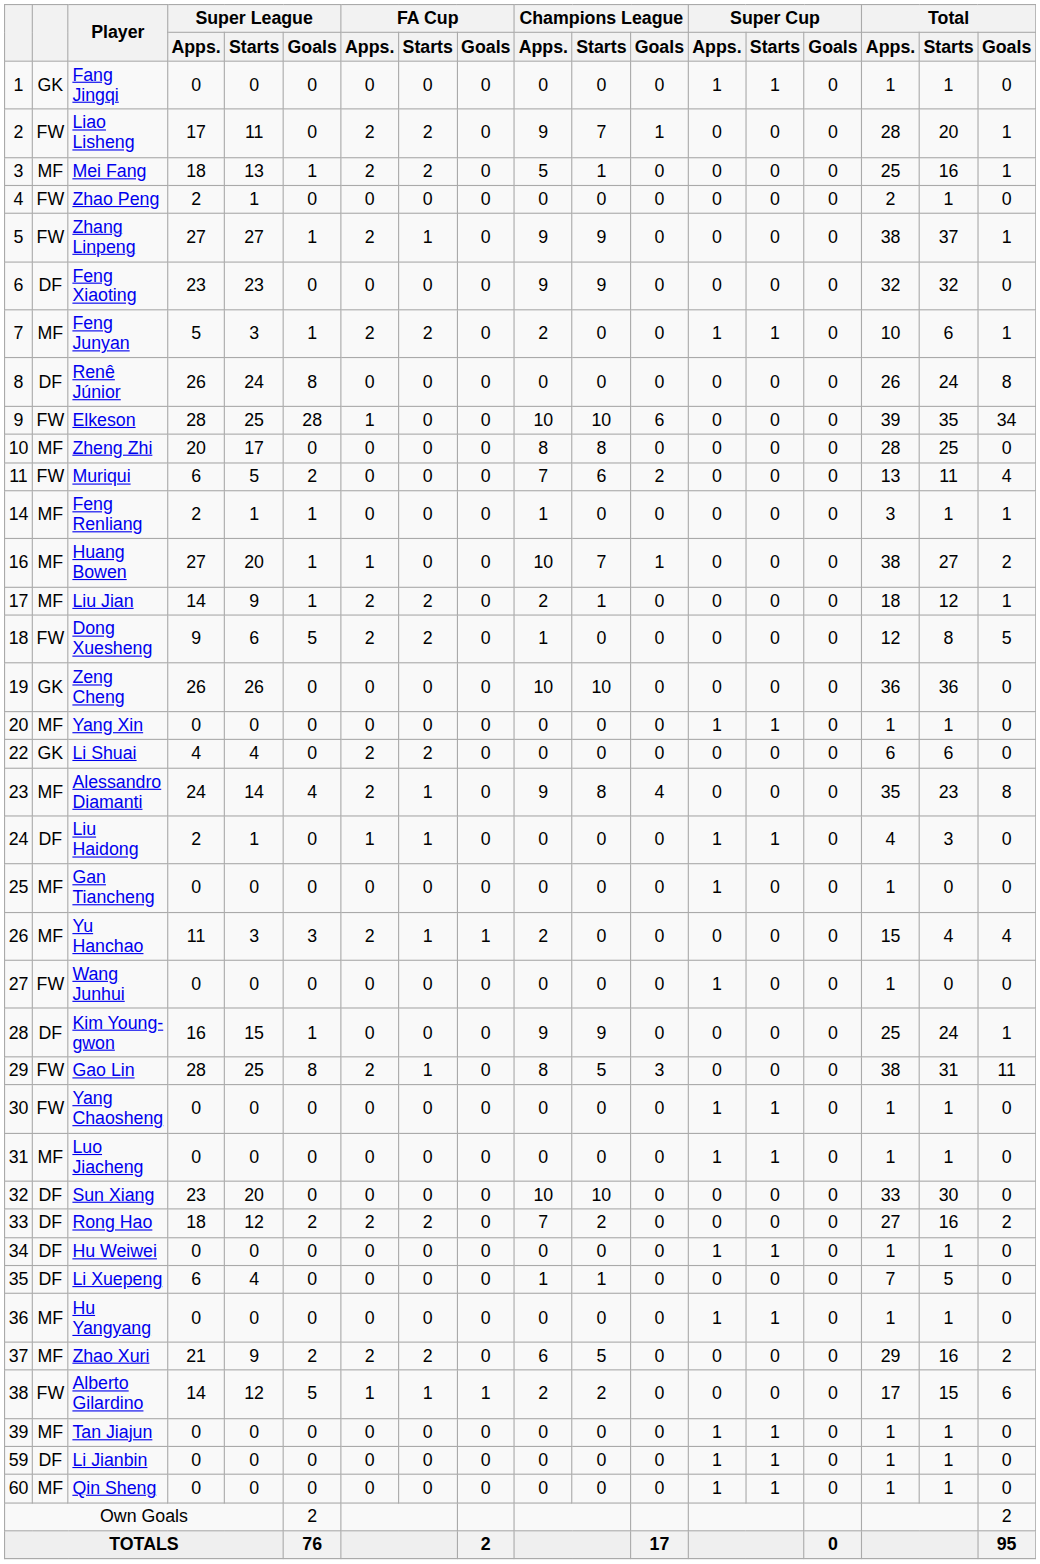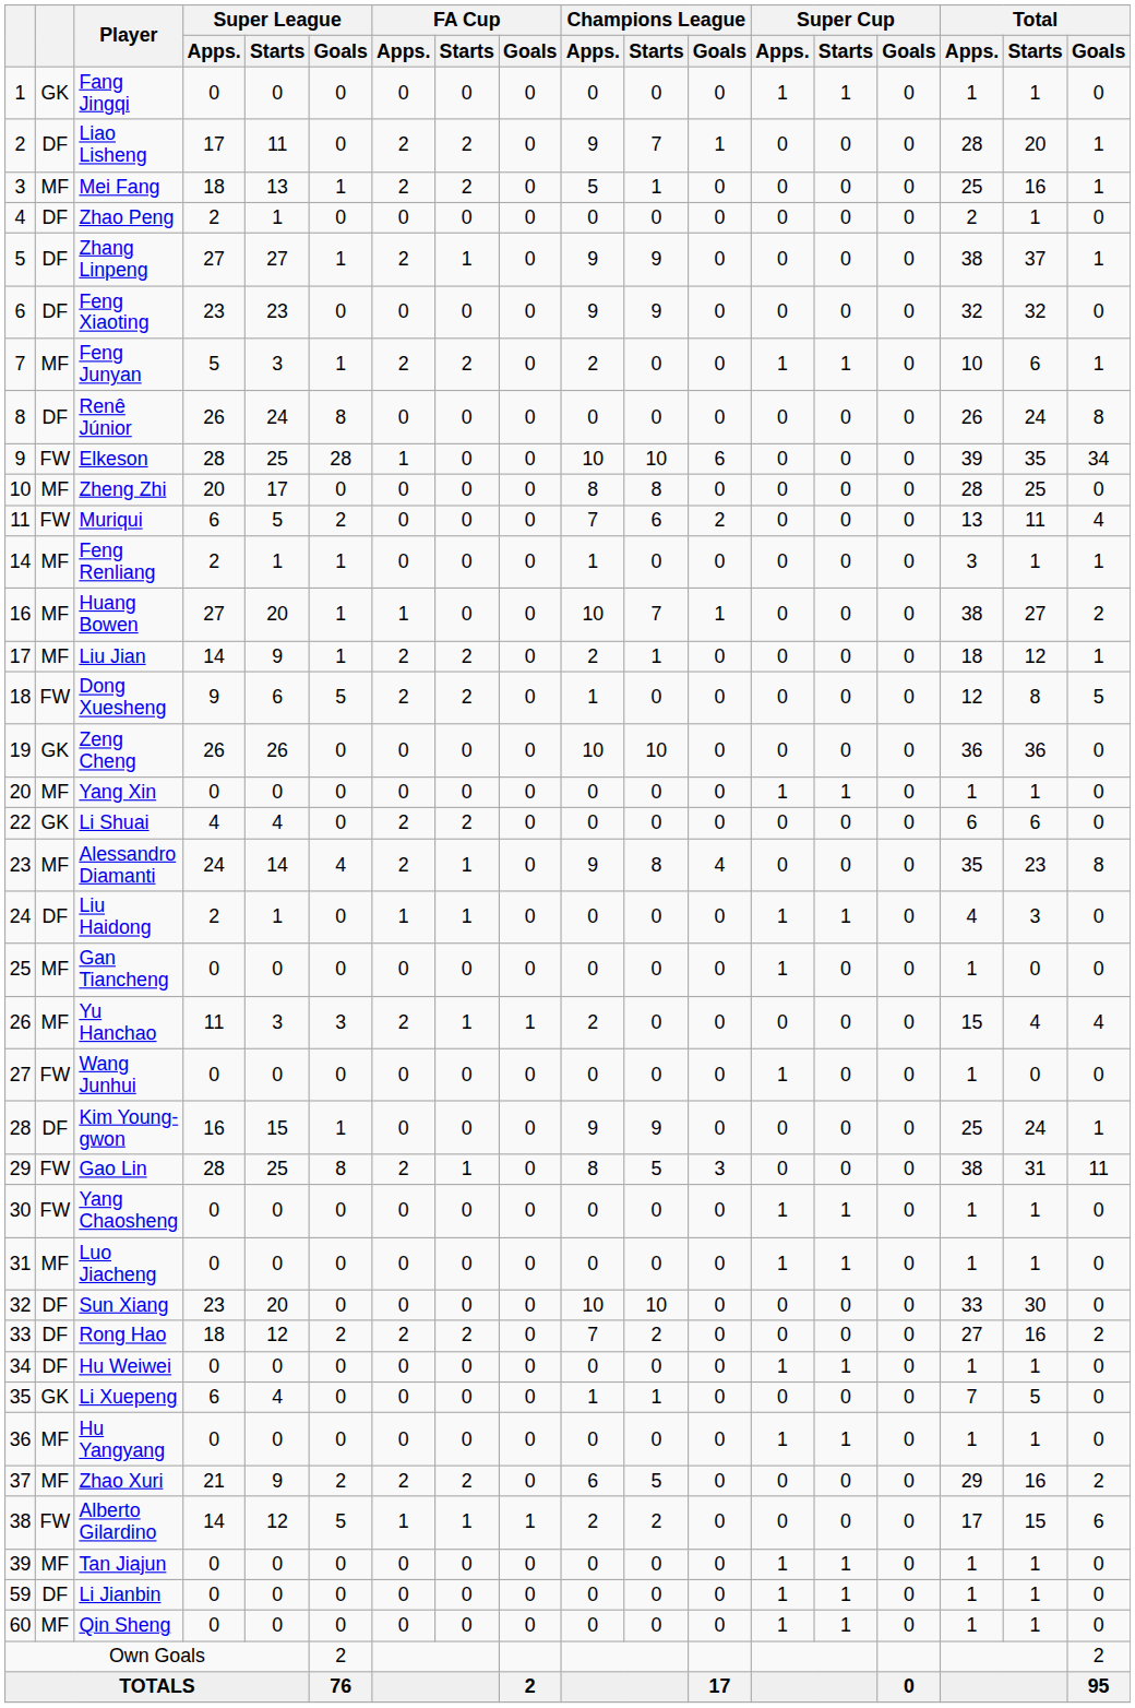 <table class="wikitable" style="text-align:center" width=90%>
 <tr>
 <th rowspan=2></th>
 <th rowspan=2></th>
 <th rowspan=2 width="200">Player</th>
 <th colspan=3 width="150">Super League</th>
 <th colspan=3 width="105">FA Cup</th>
 <th colspan=3 width="105">Champions League</th>
 <th colspan=3 width="105">Super Cup</th>
 <th colspan=3 width="150">Total</th>
 </tr>
 <tr>
 <th>Apps.</th>
 <th>Starts</th>
 <th>Goals</th>
 <th>Apps.</th>
 <th>Starts</th>
 <th>Goals</th>
 <th>Apps.</th>
 <th>Starts</th>
 <th>Goals</th>
 <th>Apps.</th>
 <th>Starts</th>
 <th>Goals</th>
 <th>Apps.</th>
 <th>Starts</th>
 <th>Goals</th>
 </tr>
 <tr>
 <td>1</td>
 <td>GK</td>
 <td align=left> <a href='#'>Fang Jingqi</a></td>
 <td>0</td>
 <td>0</td>
 <td>0</td>
 <td>0</td>
 <td>0</td>
 <td>0</td>
 <td>0</td>
 <td>0</td>
 <td>0</td>
 <td>1</td>
 <td>1</td>
 <td>0</td>
 <td>1</td>
 <td>1</td>
 <td>0</td>
 </tr>
 <tr>
 <td>2</td>
-<td>FW</td>
+<td>DF</td>
 <td align=left> <a href='#'>Liao Lisheng</a></td>
 <td>17</td>
 <td>11</td>
 <td>0</td>
 <td>2</td>
 <td>2</td>
 <td>0</td>
 <td>9</td>
 <td>7</td>
 <td>1</td>
 <td>0</td>
 <td>0</td>
 <td>0</td>
 <td>28</td>
 <td>20</td>
 <td>1</td>
 </tr>
 <tr>
 <td>3</td>
 <td>MF</td>
 <td align=left> <a href='#'>Mei Fang</a></td>
 <td>18</td>
 <td>13</td>
 <td>1</td>
 <td>2</td>
 <td>2</td>
 <td>0</td>
 <td>5</td>
 <td>1</td>
 <td>0</td>
 <td>0</td>
 <td>0</td>
 <td>0</td>
 <td>25</td>
 <td>16</td>
 <td>1</td>
 </tr>
 <tr>
 <td>4</td>
-<td>FW</td>
+<td>DF</td>
 <td align=left> <a href='#'>Zhao Peng</a></td>
 <td>2</td>
 <td>1</td>
 <td>0</td>
 <td>0</td>
 <td>0</td>
 <td>0</td>
 <td>0</td>
 <td>0</td>
 <td>0</td>
 <td>0</td>
 <td>0</td>
 <td>0</td>
 <td>2</td>
 <td>1</td>
 <td>0</td>
 </tr>
 <tr>
 <td>5</td>
-<td>FW</td>
+<td>DF</td>
 <td align=left> <a href='#'>Zhang Linpeng</a></td>
 <td>27</td>
 <td>27</td>
 <td>1</td>
 <td>2</td>
 <td>1</td>
 <td>0</td>
 <td>9</td>
 <td>9</td>
 <td>0</td>
 <td>0</td>
 <td>0</td>
 <td>0</td>
 <td>38</td>
 <td>37</td>
 <td>1</td>
 </tr>
 <tr>
 <td>6</td>
 <td>DF</td>
 <td align=left> <a href='#'>Feng Xiaoting</a></td>
 <td>23</td>
 <td>23</td>
 <td>0</td>
 <td>0</td>
 <td>0</td>
 <td>0</td>
 <td>9</td>
 <td>9</td>
 <td>0</td>
 <td>0</td>
 <td>0</td>
 <td>0</td>
 <td>32</td>
 <td>32</td>
 <td>0</td>
 </tr>
 <tr>
 <td>7</td>
 <td>MF</td>
 <td align=left> <a href='#'>Feng Junyan</a></td>
 <td>5</td>
 <td>3</td>
 <td>1</td>
 <td>2</td>
 <td>2</td>
 <td>0</td>
 <td>2</td>
 <td>0</td>
 <td>0</td>
 <td>1</td>
 <td>1</td>
 <td>0</td>
 <td>10</td>
 <td>6</td>
 <td>1</td>
 </tr>
 <tr>
 <td>8</td>
 <td>DF</td>
 <td align=left> <a href='#'>Renê Júnior</a></td>
 <td>26</td>
 <td>24</td>
 <td>8</td>
 <td>0</td>
 <td>0</td>
 <td>0</td>
 <td>0</td>
 <td>0</td>
 <td>0</td>
 <td>0</td>
 <td>0</td>
 <td>0</td>
 <td>26</td>
 <td>24</td>
 <td>8</td>
 </tr>
 <tr>
 <td>9</td>
 <td>FW</td>
 <td align=left> <a href='#'>Elkeson</a></td>
 <td>28</td>
 <td>25</td>
 <td>28</td>
 <td>1</td>
 <td>0</td>
 <td>0</td>
 <td>10</td>
 <td>10</td>
 <td>6</td>
 <td>0</td>
 <td>0</td>
 <td>0</td>
 <td>39</td>
 <td>35</td>
 <td>34</td>
 </tr>
 <tr>
 <td>10</td>
 <td>MF</td>
 <td align=left> <a href='#'>Zheng Zhi</a></td>
 <td>20</td>
 <td>17</td>
 <td>0</td>
 <td>0</td>
 <td>0</td>
 <td>0</td>
 <td>8</td>
 <td>8</td>
 <td>0</td>
 <td>0</td>
 <td>0</td>
 <td>0</td>
 <td>28</td>
 <td>25</td>
 <td>0</td>
 </tr>
 <tr>
 <td>11</td>
 <td>FW</td>
 <td align=left> <a href='#'>Muriqui</a></td>
 <td>6</td>
 <td>5</td>
 <td>2</td>
 <td>0</td>
 <td>0</td>
 <td>0</td>
 <td>7</td>
 <td>6</td>
 <td>2</td>
 <td>0</td>
 <td>0</td>
 <td>0</td>
 <td>13</td>
 <td>11</td>
 <td>4</td>
 </tr>
 <tr>
 <td>14</td>
 <td>MF</td>
 <td align=left> <a href='#'>Feng Renliang</a></td>
 <td>2</td>
 <td>1</td>
 <td>1</td>
 <td>0</td>
 <td>0</td>
 <td>0</td>
 <td>1</td>
 <td>0</td>
 <td>0</td>
 <td>0</td>
 <td>0</td>
 <td>0</td>
 <td>3</td>
 <td>1</td>
 <td>1</td>
 </tr>
 <tr>
 <td>16</td>
 <td>MF</td>
 <td align=left> <a href='#'>Huang Bowen</a></td>
 <td>27</td>
 <td>20</td>
 <td>1</td>
 <td>1</td>
 <td>0</td>
 <td>0</td>
 <td>10</td>
 <td>7</td>
 <td>1</td>
 <td>0</td>
 <td>0</td>
 <td>0</td>
 <td>38</td>
 <td>27</td>
 <td>2</td>
 </tr>
 <tr>
 <td>17</td>
 <td>MF</td>
 <td align=left> <a href='#'>Liu Jian</a></td>
 <td>14</td>
 <td>9</td>
 <td>1</td>
 <td>2</td>
 <td>2</td>
 <td>0</td>
 <td>2</td>
 <td>1</td>
 <td>0</td>
 <td>0</td>
 <td>0</td>
 <td>0</td>
 <td>18</td>
 <td>12</td>
 <td>1</td>
 </tr>
 <tr>
 <td>18</td>
 <td>FW</td>
 <td align=left> <a href='#'>Dong Xuesheng</a></td>
 <td>9</td>
 <td>6</td>
 <td>5</td>
 <td>2</td>
 <td>2</td>
 <td>0</td>
 <td>1</td>
 <td>0</td>
 <td>0</td>
 <td>0</td>
 <td>0</td>
 <td>0</td>
 <td>12</td>
 <td>8</td>
 <td>5</td>
 </tr>
 <tr>
 <td>19</td>
 <td>GK</td>
 <td align=left> <a href='#'>Zeng Cheng</a></td>
 <td>26</td>
 <td>26</td>
 <td>0</td>
 <td>0</td>
 <td>0</td>
 <td>0</td>
 <td>10</td>
 <td>10</td>
 <td>0</td>
 <td>0</td>
 <td>0</td>
 <td>0</td>
 <td>36</td>
 <td>36</td>
 <td>0</td>
 </tr>
 <tr>
 <td>20</td>
 <td>MF</td>
 <td align=left> <a href='#'>Yang Xin</a></td>
 <td>0</td>
 <td>0</td>
 <td>0</td>
 <td>0</td>
 <td>0</td>
 <td>0</td>
 <td>0</td>
 <td>0</td>
 <td>0</td>
 <td>1</td>
 <td>1</td>
 <td>0</td>
 <td>1</td>
 <td>1</td>
 <td>0</td>
 </tr>
 <tr>
 <td>22</td>
 <td>GK</td>
 <td align=left> <a href='#'>Li Shuai</a></td>
 <td>4</td>
 <td>4</td>
 <td>0</td>
 <td>2</td>
 <td>2</td>
 <td>0</td>
 <td>0</td>
 <td>0</td>
 <td>0</td>
 <td>0</td>
 <td>0</td>
 <td>0</td>
 <td>6</td>
 <td>6</td>
 <td>0</td>
 </tr>
 <tr>
 <td>23</td>
 <td>MF</td>
 <td align=left> <a href='#'>Alessandro Diamanti</a></td>
 <td>24</td>
 <td>14</td>
 <td>4</td>
 <td>2</td>
 <td>1</td>
 <td>0</td>
 <td>9</td>
 <td>8</td>
 <td>4</td>
 <td>0</td>
 <td>0</td>
 <td>0</td>
 <td>35</td>
 <td>23</td>
 <td>8</td>
 </tr>
 <tr>
 <td>24</td>
 <td>DF</td>
 <td align=left> <a href='#'>Liu Haidong</a></td>
 <td>2</td>
 <td>1</td>
 <td>0</td>
 <td>1</td>
 <td>1</td>
 <td>0</td>
 <td>0</td>
 <td>0</td>
 <td>0</td>
 <td>1</td>
 <td>1</td>
 <td>0</td>
 <td>4</td>
 <td>3</td>
 <td>0</td>
 </tr>
 <tr>
 <td>25</td>
 <td>MF</td>
 <td align=left> <a href='#'>Gan Tiancheng</a></td>
 <td>0</td>
 <td>0</td>
 <td>0</td>
 <td>0</td>
 <td>0</td>
 <td>0</td>
 <td>0</td>
 <td>0</td>
 <td>0</td>
 <td>1</td>
 <td>0</td>
 <td>0</td>
 <td>1</td>
 <td>0</td>
 <td>0</td>
 </tr>
 <tr>
 <td>26</td>
 <td>MF</td>
 <td align=left> <a href='#'>Yu Hanchao</a></td>
 <td>11</td>
 <td>3</td>
 <td>3</td>
 <td>2</td>
 <td>1</td>
 <td>1</td>
 <td>2</td>
 <td>0</td>
 <td>0</td>
 <td>0</td>
 <td>0</td>
 <td>0</td>
 <td>15</td>
 <td>4</td>
 <td>4</td>
 </tr>
 <tr>
 <td>27</td>
 <td>FW</td>
 <td align=left> <a href='#'>Wang Junhui</a></td>
 <td>0</td>
 <td>0</td>
 <td>0</td>
 <td>0</td>
 <td>0</td>
 <td>0</td>
 <td>0</td>
 <td>0</td>
 <td>0</td>
 <td>1</td>
 <td>0</td>
 <td>0</td>
 <td>1</td>
 <td>0</td>
 <td>0</td>
 </tr>
 <tr>
 <td>28</td>
 <td>DF</td>
 <td align=left> <a href='#'>Kim Young-gwon</a></td>
 <td>16</td>
 <td>15</td>
 <td>1</td>
 <td>0</td>
 <td>0</td>
 <td>0</td>
 <td>9</td>
 <td>9</td>
 <td>0</td>
 <td>0</td>
 <td>0</td>
 <td>0</td>
 <td>25</td>
 <td>24</td>
 <td>1</td>
 </tr>
 <tr>
 <td>29</td>
 <td>FW</td>
 <td align=left> <a href='#'>Gao Lin</a></td>
 <td>28</td>
 <td>25</td>
 <td>8</td>
 <td>2</td>
 <td>1</td>
 <td>0</td>
 <td>8</td>
 <td>5</td>
 <td>3</td>
 <td>0</td>
 <td>0</td>
 <td>0</td>
 <td>38</td>
 <td>31</td>
 <td>11</td>
 </tr>
 <tr>
 <td>30</td>
 <td>FW</td>
 <td align=left> <a href='#'>Yang Chaosheng</a></td>
 <td>0</td>
 <td>0</td>
 <td>0</td>
 <td>0</td>
 <td>0</td>
 <td>0</td>
 <td>0</td>
 <td>0</td>
 <td>0</td>
 <td>1</td>
 <td>1</td>
 <td>0</td>
 <td>1</td>
 <td>1</td>
 <td>0</td>
 </tr>
 <tr>
 <td>31</td>
 <td>MF</td>
 <td align=left> <a href='#'>Luo Jiacheng</a></td>
 <td>0</td>
 <td>0</td>
 <td>0</td>
 <td>0</td>
 <td>0</td>
 <td>0</td>
 <td>0</td>
 <td>0</td>
 <td>0</td>
 <td>1</td>
 <td>1</td>
 <td>0</td>
 <td>1</td>
 <td>1</td>
 <td>0</td>
 </tr>
 <tr>
 <td>32</td>
 <td>DF</td>
 <td align=left> <a href='#'>Sun Xiang</a></td>
 <td>23</td>
 <td>20</td>
 <td>0</td>
 <td>0</td>
 <td>0</td>
 <td>0</td>
 <td>10</td>
 <td>10</td>
 <td>0</td>
 <td>0</td>
 <td>0</td>
 <td>0</td>
 <td>33</td>
 <td>30</td>
 <td>0</td>
 </tr>
 <tr>
 <td>33</td>
 <td>DF</td>
 <td align=left> <a href='#'>Rong Hao</a></td>
 <td>18</td>
 <td>12</td>
 <td>2</td>
 <td>2</td>
 <td>2</td>
 <td>0</td>
 <td>7</td>
 <td>2</td>
 <td>0</td>
 <td>0</td>
 <td>0</td>
 <td>0</td>
 <td>27</td>
 <td>16</td>
 <td>2</td>
 </tr>
 <tr>
 <td>34</td>
 <td>DF</td>
 <td align=left> <a href='#'>Hu Weiwei</a></td>
 <td>0</td>
 <td>0</td>
 <td>0</td>
 <td>0</td>
 <td>0</td>
 <td>0</td>
 <td>0</td>
 <td>0</td>
 <td>0</td>
 <td>1</td>
 <td>1</td>
 <td>0</td>
 <td>1</td>
 <td>1</td>
 <td>0</td>
 </tr>
 <tr>
 <td>35</td>
-<td>DF</td>
+<td>GK</td>
 <td align=left> <a href='#'>Li Xuepeng</a></td>
 <td>6</td>
 <td>4</td>
 <td>0</td>
 <td>0</td>
 <td>0</td>
 <td>0</td>
 <td>1</td>
 <td>1</td>
 <td>0</td>
 <td>0</td>
 <td>0</td>
 <td>0</td>
 <td>7</td>
 <td>5</td>
 <td>0</td>
 </tr>
 <tr>
 <td>36</td>
 <td>MF</td>
 <td align=left> <a href='#'>Hu Yangyang</a></td>
 <td>0</td>
 <td>0</td>
 <td>0</td>
 <td>0</td>
 <td>0</td>
 <td>0</td>
 <td>0</td>
 <td>0</td>
 <td>0</td>
 <td>1</td>
 <td>1</td>
 <td>0</td>
 <td>1</td>
 <td>1</td>
 <td>0</td>
 </tr>
 <tr>
 <td>37</td>
 <td>MF</td>
 <td align=left> <a href='#'>Zhao Xuri</a></td>
 <td>21</td>
 <td>9</td>
 <td>2</td>
 <td>2</td>
 <td>2</td>
 <td>0</td>
 <td>6</td>
 <td>5</td>
 <td>0</td>
 <td>0</td>
 <td>0</td>
 <td>0</td>
 <td>29</td>
 <td>16</td>
 <td>2</td>
 </tr>
 <tr>
 <td>38</td>
 <td>FW</td>
 <td align=left> <a href='#'>Alberto Gilardino</a></td>
 <td>14</td>
 <td>12</td>
 <td>5</td>
 <td>1</td>
 <td>1</td>
 <td>1</td>
 <td>2</td>
 <td>2</td>
 <td>0</td>
 <td>0</td>
 <td>0</td>
 <td>0</td>
 <td>17</td>
 <td>15</td>
 <td>6</td>
 </tr>
 <tr>
 <td>39</td>
 <td>MF</td>
 <td align=left> <a href='#'>Tan Jiajun</a></td>
 <td>0</td>
 <td>0</td>
 <td>0</td>
 <td>0</td>
 <td>0</td>
 <td>0</td>
 <td>0</td>
 <td>0</td>
 <td>0</td>
 <td>1</td>
 <td>1</td>
 <td>0</td>
 <td>1</td>
 <td>1</td>
 <td>0</td>
 </tr>
 <tr>
 <td>59</td>
 <td>DF</td>
 <td align=left> <a href='#'>Li Jianbin</a></td>
 <td>0</td>
 <td>0</td>
 <td>0</td>
 <td>0</td>
 <td>0</td>
 <td>0</td>
 <td>0</td>
 <td>0</td>
 <td>0</td>
 <td>1</td>
 <td>1</td>
 <td>0</td>
 <td>1</td>
 <td>1</td>
 <td>0</td>
 </tr>
 <tr>
 <td>60</td>
 <td>MF</td>
 <td align=left> <a href='#'>Qin Sheng</a></td>
 <td>0</td>
 <td>0</td>
 <td>0</td>
 <td>0</td>
 <td>0</td>
 <td>0</td>
 <td>0</td>
 <td>0</td>
 <td>0</td>
 <td>1</td>
 <td>1</td>
 <td>0</td>
 <td>1</td>
 <td>1</td>
 <td>0</td>
 </tr>
 <tr>
 <td colspan=5>Own Goals</td>
 <td>2</td>
 <td colspan=2></td>
 <td></td>
 <td colspan=2></td>
 <td></td>
 <td colspan=2></td>
 <td></td>
 <td colspan=2></td>
 <td>2</td>
 </tr>
 <tr>
 <td ! colspan=5 style="background: #efefef; text-align: center;"><strong>TOTALS</strong></td>
 <th>76</th>
 <td ! colspan=2 style="background: #efefef; text-align: center;"></td>
 <th>2</th>
 <td ! colspan=2 style="background: #efefef; text-align: center;"></td>
 <th>17</th>
 <td ! colspan=2 style="background: #efefef; text-align: center;"></td>
 <th>0</th>
 <td ! colspan=2 style="background: #efefef; text-align: center;"></td>
 <th>95</th>
 </tr>
 <tr>
 </tr>
 </table>
